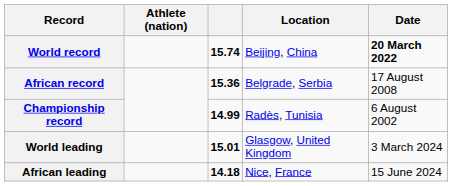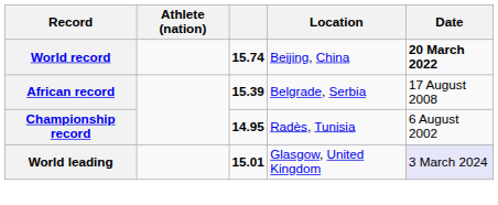 <table class="wikitable">
 <tr>
 <th scope="col">Record</th>
 <th scope="col">Athlete (nation)</th>
 <th scope="col"></th>
 <th scope="col">Location</th>
 <th scope="col">Date</th>
 </tr>
 <tr>
 <th scope="row"><a href='#'>World record</a></th>
 <td></td>
 <td align="center"><strong>15.74</strong></td>
 <td><a href='#'>Beijing</a>, <a href='#'>China</a></td>
 <td><strong>20 March 2022</strong></td>
 </tr>
 <tr>
 <th scope="row"><a href='#'>African record</a></th>
 <td rowspan="2"></td>
-<td align="center"><strong>15.36</strong></td>
+<td align="center"><strong>15.39</strong></td>
 <td><a href='#'>Belgrade</a>, <a href='#'>Serbia</a></td>
 <td>17 August 2008</td>
 </tr>
 <tr>
 <th><a href='#'>Championship record</a></th>
-<td align="center"><strong>14.99</strong></td>
+<td align="center"><strong>14.95</strong></td>
 <td><a href='#'>Radès</a>, <a href='#'>Tunisia</a></td>
 <td>6 August 2002</td>
 </tr>
 <tr>
 <th scope="row">World leading</th>
 <td></td>
 <td align="center"><strong>15.01</strong></td>
 <td><a href='#'>Glasgow</a>, <a href='#'>United Kingdom</a></td>
-<td>3 March 2024</td>
-</tr>
-<tr>
-<th scope="row">African leading</th>
-<td></td>
-<td align="center"><strong>14.18</strong></td>
-<td><a href='#'>Nice</a>, <a href='#'>France</a></td>
-<td>15 June 2024</td>
+<td style="background: lavender;">3 March 2024</td>
 </tr>
 </table>
